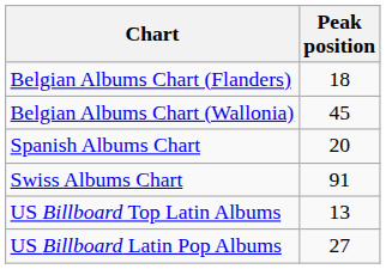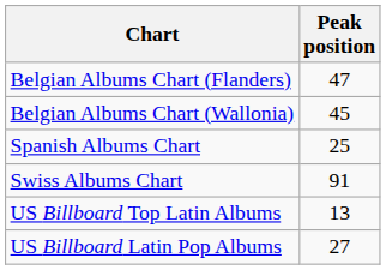 <table class="wikitable sortable">
 <tr>
 <th>Chart</th>
 <th>Peak<br>position</th>
 </tr>
 <tr>
 <td><a href='#'>Belgian Albums Chart (Flanders)</a></td>
-<td style="text-align:center;">18</td>
+<td style="text-align:center;">47</td>
 </tr>
 <tr>
 <td><a href='#'>Belgian Albums Chart (Wallonia)</a></td>
 <td style="text-align:center;">45</td>
 </tr>
 <tr>
 <td><a href='#'>Spanish Albums Chart</a></td>
-<td style="text-align:center;">20</td>
+<td style="text-align:center;">25</td>
 </tr>
 <tr>
 <td><a href='#'>Swiss Albums Chart</a></td>
 <td style="text-align:center;">91</td>
 </tr>
 <tr>
 <td><a href='#'>US <em>Billboard</em> Top Latin Albums</a></td>
 <td style="text-align:center;">13</td>
 </tr>
 <tr>
 <td><a href='#'>US <em>Billboard</em> Latin Pop Albums</a></td>
 <td style="text-align:center;">27</td>
 </tr>
 </table>
